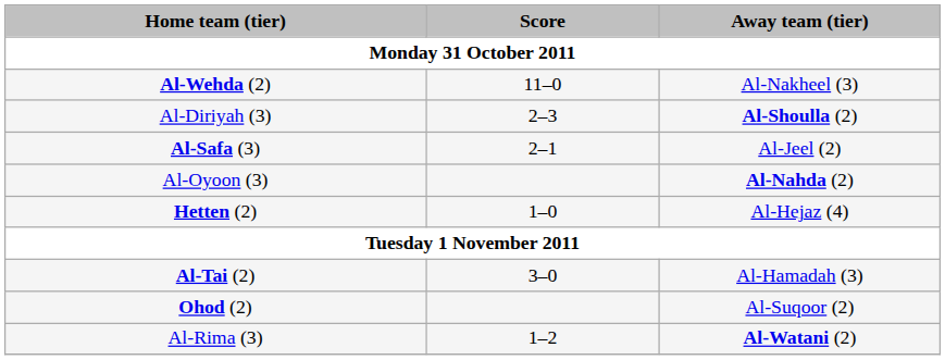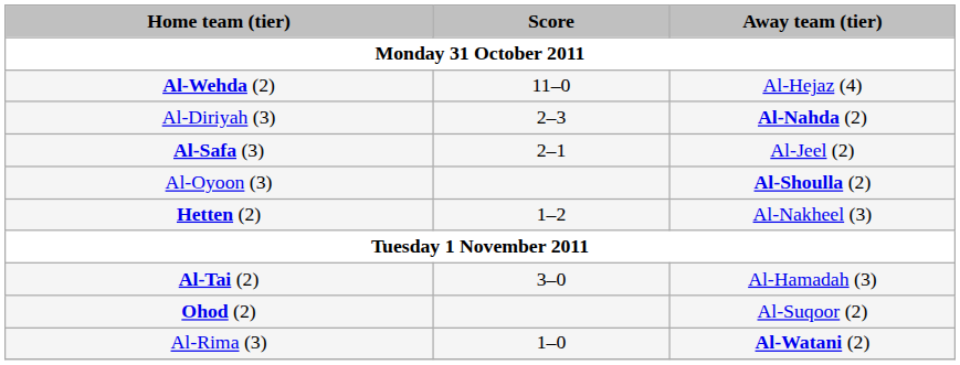 <table class="wikitable" style="width: 700px; background:WhiteSmoke; text-align:center; font-size:90%">
 <tr>
 <td scope="col" style="width: 45%; background:silver;"><strong>Home team (tier)</strong></td>
 <td scope="col" style="width: 25%; background:silver;"><strong>Score</strong></td>
 <td scope="col" style="width: 45%; background:silver;"><strong>Away team (tier)</strong></td>
 </tr>
 <tr>
 <td colspan="5" style= background:White><strong>Monday 31 October 2011</strong></td>
 </tr>
 <tr>
 <td><strong><a href='#'>Al-Wehda</a></strong> (2)</td>
 <td>11–0</td>
-<td><a href='#'>Al-Nakheel</a> (3)</td>
+<td><a href='#'>Al-Hejaz</a> (4)</td>
 </tr>
 <tr>
 <td><a href='#'>Al-Diriyah</a> (3)</td>
 <td>2–3</td>
-<td><strong><a href='#'>Al-Shoulla</a></strong> (2)</td>
+<td><strong><a href='#'>Al-Nahda</a></strong> (2)</td>
 </tr>
 <tr>
 <td><strong><a href='#'>Al-Safa</a></strong> (3)</td>
 <td>2–1</td>
 <td><a href='#'>Al-Jeel</a> (2)</td>
 </tr>
 <tr>
 <td><a href='#'>Al-Oyoon</a> (3)</td>
 <td></td>
-<td><strong><a href='#'>Al-Nahda</a></strong> (2)</td>
+<td><strong><a href='#'>Al-Shoulla</a></strong> (2)</td>
 </tr>
 <tr>
 <td><strong><a href='#'>Hetten</a></strong> (2)</td>
-<td>1–0</td>
-<td><a href='#'>Al-Hejaz</a> (4)</td>
+<td>1–2</td>
+<td><a href='#'>Al-Nakheel</a> (3)</td>
 </tr>
 <tr>
 <td colspan="5" style= background:White><strong>Tuesday 1 November 2011</strong></td>
 </tr>
 <tr>
 <td><strong><a href='#'>Al-Tai</a></strong> (2)</td>
 <td>3–0</td>
 <td><a href='#'>Al-Hamadah</a> (3)</td>
 </tr>
 <tr>
 <td><strong><a href='#'>Ohod</a></strong> (2)</td>
 <td></td>
 <td><a href='#'>Al-Suqoor</a> (2)</td>
 </tr>
 <tr>
 <td><a href='#'>Al-Rima</a> (3)</td>
-<td>1–2</td>
+<td>1–0</td>
 <td><strong><a href='#'>Al-Watani</a></strong> (2)</td>
 </tr>
 <tr>
 </tr>
 </table>
